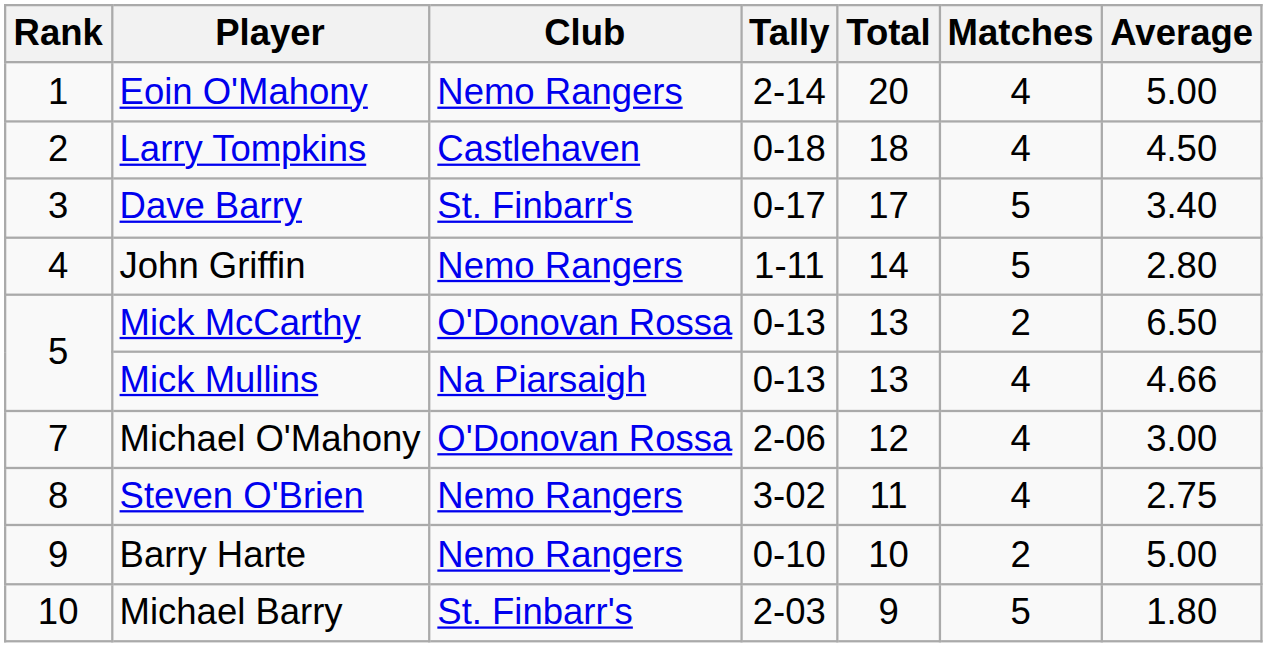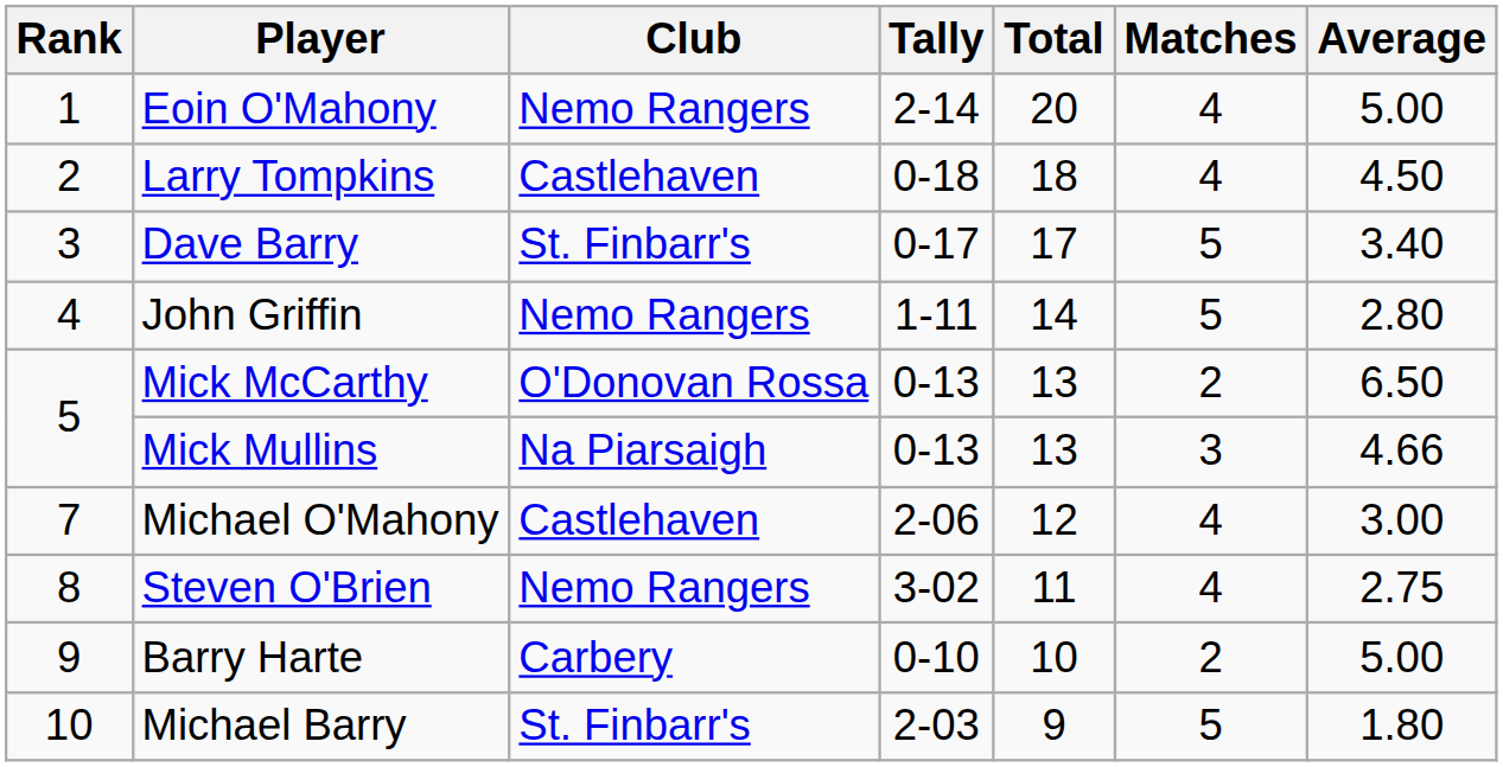 <table class="wikitable">
 <tr>
 <th>Rank</th>
 <th>Player</th>
 <th>Club</th>
 <th>Tally</th>
 <th>Total</th>
 <th>Matches</th>
 <th>Average</th>
 </tr>
 <tr>
 <td rowspan="1" style="text-align:center;">1</td>
 <td><a href='#'>Eoin O'Mahony</a></td>
 <td><a href='#'>Nemo Rangers</a></td>
 <td align=center>2-14</td>
 <td align=center>20</td>
 <td align=center>4</td>
 <td align=center>5.00</td>
 </tr>
 <tr>
 <td rowspan="1" style="text-align:center;">2</td>
 <td><a href='#'>Larry Tompkins</a></td>
 <td><a href='#'>Castlehaven</a></td>
 <td align=center>0-18</td>
 <td align=center>18</td>
 <td align=center>4</td>
 <td align=center>4.50</td>
 </tr>
 <tr>
 <td rowspan="1" style="text-align:center;">3</td>
 <td><a href='#'>Dave Barry</a></td>
 <td><a href='#'>St. Finbarr's</a></td>
 <td align=center>0-17</td>
 <td align=center>17</td>
 <td align=center>5</td>
 <td align=center>3.40</td>
 </tr>
 <tr>
 <td rowspan="1" style="text-align:center;">4</td>
 <td>John Griffin</td>
 <td><a href='#'>Nemo Rangers</a></td>
 <td align=center>1-11</td>
 <td align=center>14</td>
 <td align=center>5</td>
 <td align=center>2.80</td>
 </tr>
 <tr>
 <td rowspan="2" style="text-align:center;">5</td>
 <td><a href='#'>Mick McCarthy</a></td>
 <td><a href='#'>O'Donovan Rossa</a></td>
 <td align=center>0-13</td>
 <td align=center>13</td>
 <td align=center>2</td>
 <td align=center>6.50</td>
 </tr>
 <tr>
 <td><a href='#'>Mick Mullins</a></td>
 <td><a href='#'>Na Piarsaigh</a></td>
 <td align=center>0-13</td>
 <td align=center>13</td>
-<td align=center>4</td>
+<td align=center>3</td>
 <td align=center>4.66</td>
 </tr>
 <tr>
 <td rowspan="1" style="text-align:center;">7</td>
 <td>Michael O'Mahony</td>
-<td><a href='#'>O'Donovan Rossa</a></td>
+<td><a href='#'>Castlehaven</a></td>
 <td align=center>2-06</td>
 <td align=center>12</td>
 <td align=center>4</td>
 <td align=center>3.00</td>
 </tr>
 <tr>
 <td rowspan="1" style="text-align:center;">8</td>
 <td><a href='#'>Steven O'Brien</a></td>
 <td><a href='#'>Nemo Rangers</a></td>
 <td align=center>3-02</td>
 <td align=center>11</td>
 <td align=center>4</td>
 <td align=center>2.75</td>
 </tr>
 <tr>
 <td rowspan="1" style="text-align:center;">9</td>
 <td>Barry Harte</td>
-<td><a href='#'>Nemo Rangers</a></td>
+<td><a href='#'>Carbery</a></td>
 <td align=center>0-10</td>
 <td align=center>10</td>
 <td align=center>2</td>
 <td align=center>5.00</td>
 </tr>
 <tr>
 <td rowspan="1" style="text-align:center;">10</td>
 <td>Michael Barry</td>
 <td><a href='#'>St. Finbarr's</a></td>
 <td align=center>2-03</td>
 <td align=center>9</td>
 <td align=center>5</td>
 <td align=center>1.80</td>
 </tr>
 </table>
